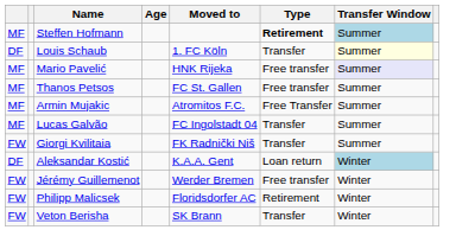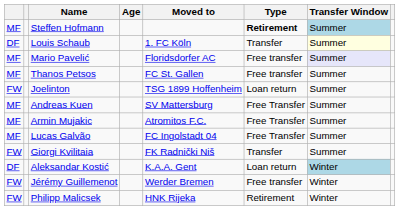 <table class="wikitable">
 <tr>
 <th></th>
 <th></th>
 <th>Name</th>
 <th>Age</th>
 <th>Moved to</th>
 <th>Type</th>
 <th>Transfer Window</th>
 <th></th>
 </tr>
 <tr>
 <td><a href='#'>MF</a></td>
 <td></td>
 <td><a href='#'>Steffen Hofmann</a></td>
 <td></td>
 <td></td>
 <td><strong>Retirement</strong></td>
 <td style="background: lightblue;">Summer</td>
 <td></td>
 </tr>
 <tr>
 <td><a href='#'>DF</a></td>
 <td></td>
 <td><a href='#'>Louis Schaub</a></td>
 <td></td>
 <td> <a href='#'>1. FC Köln</a></td>
 <td>Transfer</td>
 <td style="background: lightyellow;">Summer</td>
 <td></td>
 </tr>
 <tr>
 <td><a href='#'>MF</a></td>
 <td></td>
 <td><a href='#'>Mario Pavelić</a></td>
 <td></td>
-<td> <a href='#'>HNK Rijeka</a></td>
+<td> <a href='#'>Floridsdorfer AC</a></td>
 <td>Free transfer</td>
 <td style="background: lavender;">Summer</td>
 <td></td>
 </tr>
 <tr>
 <td><a href='#'>MF</a></td>
 <td></td>
 <td><a href='#'>Thanos Petsos</a></td>
 <td></td>
 <td> <a href='#'>FC St. Gallen</a></td>
 <td>Free transfer</td>
+<td>Summer</td>
+<td></td>
+</tr>
+<tr>
+<td><a href='#'>FW</a></td>
+<td></td>
+<td><a href='#'>Joelinton</a></td>
+<td></td>
+<td> <a href='#'>TSG 1899 Hoffenheim</a></td>
+<td>Loan return</td>
+<td>Summer</td>
+<td></td>
+</tr>
+<tr>
+<td><a href='#'>MF</a></td>
+<td></td>
+<td><a href='#'>Andreas Kuen</a></td>
+<td></td>
+<td> <a href='#'>SV Mattersburg</a></td>
+<td>Free Transfer</td>
 <td>Summer</td>
 <td></td>
 </tr>
 <tr>
 <td><a href='#'>MF</a></td>
 <td></td>
 <td><a href='#'>Armin Mujakic</a></td>
 <td></td>
 <td> <a href='#'>Atromitos F.C.</a></td>
 <td>Free Transfer</td>
 <td>Summer</td>
 <td></td>
 </tr>
 <tr>
 <td><a href='#'>MF</a></td>
 <td></td>
 <td><a href='#'>Lucas Galvão</a></td>
 <td></td>
 <td> <a href='#'>FC Ingolstadt 04</a></td>
-<td>Transfer</td>
+<td>Free Transfer</td>
 <td>Summer</td>
 <td></td>
 </tr>
 <tr>
 <td><a href='#'>FW</a></td>
 <td></td>
 <td><a href='#'>Giorgi Kvilitaia</a></td>
 <td></td>
 <td> <a href='#'>FK Radnički Niš</a></td>
 <td>Transfer</td>
 <td>Summer</td>
 <td></td>
 </tr>
 <tr>
 <td><a href='#'>DF</a></td>
 <td></td>
 <td><a href='#'>Aleksandar Kostić</a></td>
 <td></td>
 <td> <a href='#'>K.A.A. Gent</a></td>
 <td>Loan return</td>
 <td style="background: lightblue;">Winter</td>
 <td></td>
 </tr>
 <tr>
 <td><a href='#'>FW</a></td>
 <td></td>
 <td><a href='#'>Jérémy Guillemenot</a></td>
 <td></td>
 <td> <a href='#'>Werder Bremen</a></td>
 <td>Free transfer</td>
 <td>Winter</td>
 <td></td>
 </tr>
 <tr>
 <td><a href='#'>FW</a></td>
 <td></td>
 <td><a href='#'>Philipp Malicsek</a></td>
 <td></td>
-<td> <a href='#'>Floridsdorfer AC</a></td>
+<td> <a href='#'>HNK Rijeka</a></td>
 <td>Retirement</td>
 <td>Winter</td>
 <td></td>
 </tr>
-<tr>
-<td><a href='#'>FW</a></td>
-<td></td>
-<td><a href='#'>Veton Berisha</a></td>
-<td></td>
-<td> <a href='#'>SK Brann</a></td>
-<td>Transfer</td>
-<td>Winter</td>
-<td></td>
-</tr>
 </table>
